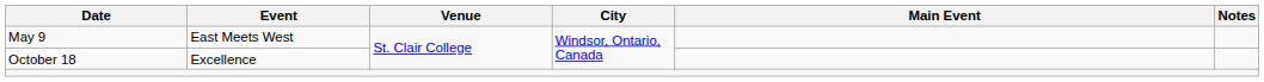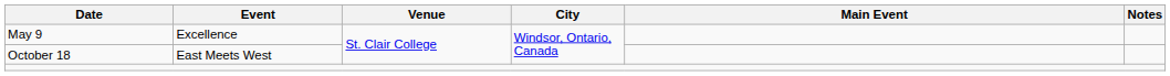 <table class="sortable wikitable succession-box" style="font-size:85%;">
 <tr>
 <th scope="col" style="width:15%;">Date</th>
 <th scope="col" style="width:15%;">Event</th>
 <th scope="col" style="width:15%;">Venue</th>
 <th scope="col" style="width:10%;">City</th>
 <th scope="col" style="width:50%;">Main Event</th>
 <th scope="col" style="width:10%;">Notes</th>
 </tr>
 <tr>
 <td>May 9</td>
-<td>East Meets West</td>
+<td>Excellence</td>
 <td rowspan=2><a href='#'>St. Clair College</a></td>
 <td rowspan=2><a href='#'>Windsor, Ontario, Canada</a></td>
 <td></td>
 <td></td>
 </tr>
 <tr>
 <td>October 18</td>
-<td>Excellence</td>
+<td>East Meets West</td>
 <td></td>
 <td></td>
 </tr>
 <tr>
 <td colspan="6"></td>
 </tr>
 </table>
